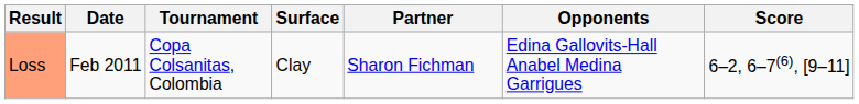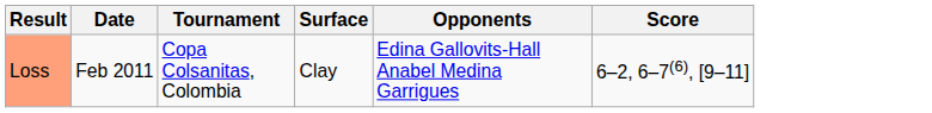 <table class="sortable wikitable">
 <tr>
 <th>Result</th>
 <th>Date</th>
 <th width=110>Tournament</th>
 <th>Surface</th>
-<th width=140>Partner</th>
 <th width=180>Opponents</th>
 <th class="unsortable">Score</th>
 </tr>
 <tr>
 <td style="background:#ffa07a;">Loss</td>
 <td>Feb 2011</td>
 <td><a href='#'>Copa Colsanitas</a>, Colombia</td>
 <td>Clay</td>
-<td> <a href='#'>Sharon Fichman</a></td>
 <td> <a href='#'>Edina Gallovits-Hall</a> <br>  <a href='#'>Anabel Medina Garrigues</a></td>
 <td>6–2, 6–7<sup>(6)</sup>, [9–11]</td>
 </tr>
 </table>
